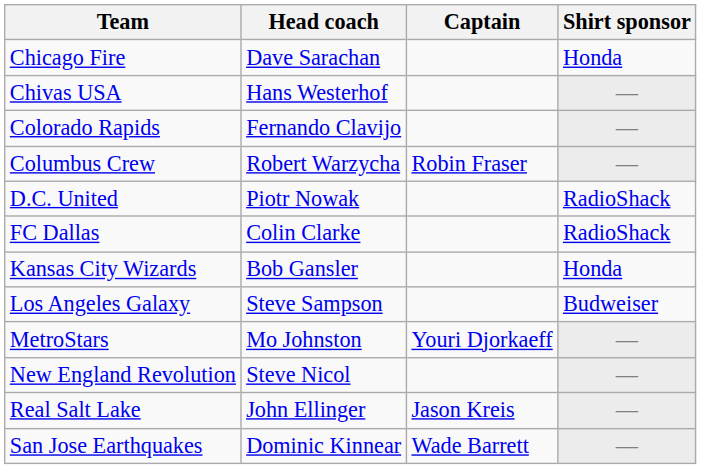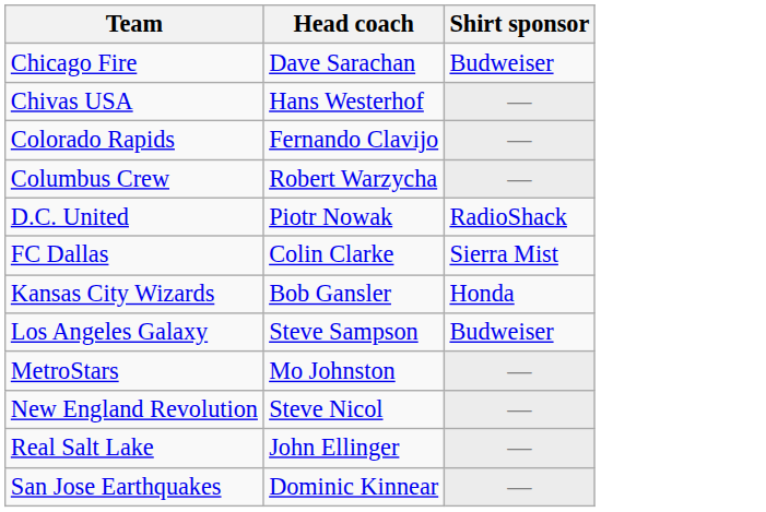 <table class="wikitable sortable" style="text-align: left;">
 <tr>
 <th>Team</th>
 <th>Head coach</th>
-<th>Captain</th>
 <th>Shirt sponsor</th>
 </tr>
 <tr>
 <td><a href='#'>Chicago Fire</a></td>
 <td> <a href='#'>Dave Sarachan</a></td>
-<td></td>
-<td><a href='#'>Honda</a></td>
+<td><a href='#'>Budweiser</a></td>
 </tr>
 <tr>
 <td><a href='#'>Chivas USA</a></td>
 <td> <a href='#'>Hans Westerhof</a></td>
-<td></td>
 <td colspan="1" align="center" style="background:#ececec; color:gray ">—</td>
 </tr>
 <tr>
 <td><a href='#'>Colorado Rapids</a></td>
 <td> <a href='#'>Fernando Clavijo</a></td>
-<td></td>
 <td colspan="1" align="center" style="background:#ececec; color:gray ">—</td>
 </tr>
 <tr>
 <td><a href='#'>Columbus Crew</a></td>
 <td> <a href='#'>Robert Warzycha</a></td>
-<td> <a href='#'>Robin Fraser</a></td>
 <td colspan="1" align="center" style="background:#ececec; color:gray ">—</td>
 </tr>
 <tr>
 <td><a href='#'>D.C. United</a></td>
 <td> <a href='#'>Piotr Nowak</a></td>
-<td></td>
 <td><a href='#'>RadioShack</a></td>
 </tr>
 <tr>
 <td><a href='#'>FC Dallas</a></td>
 <td> <a href='#'>Colin Clarke</a></td>
-<td></td>
-<td><a href='#'>RadioShack</a></td>
+<td><a href='#'>Sierra Mist</a></td>
 </tr>
 <tr>
 <td><a href='#'>Kansas City Wizards</a></td>
 <td> <a href='#'>Bob Gansler</a></td>
-<td></td>
 <td><a href='#'>Honda</a></td>
 </tr>
 <tr>
 <td><a href='#'>Los Angeles Galaxy</a></td>
 <td> <a href='#'>Steve Sampson</a></td>
-<td></td>
 <td><a href='#'>Budweiser</a></td>
 </tr>
 <tr>
 <td><a href='#'>MetroStars</a></td>
 <td> <a href='#'>Mo Johnston</a></td>
-<td> <a href='#'>Youri Djorkaeff</a></td>
 <td colspan="1" align="center" style="background:#ececec; color:gray ">—</td>
 </tr>
 <tr>
 <td><a href='#'>New England Revolution</a></td>
 <td> <a href='#'>Steve Nicol</a></td>
-<td></td>
 <td colspan="1" align="center" style="background:#ececec; color:gray ">—</td>
 </tr>
 <tr>
 <td><a href='#'>Real Salt Lake</a></td>
 <td> <a href='#'>John Ellinger</a></td>
-<td> <a href='#'>Jason Kreis</a></td>
 <td colspan="1" align="center" style="background:#ececec; color:gray ">—</td>
 </tr>
 <tr>
 <td><a href='#'>San Jose Earthquakes</a></td>
 <td> <a href='#'>Dominic Kinnear</a></td>
-<td> <a href='#'>Wade Barrett</a></td>
 <td colspan="1" align="center" style="background:#ececec; color:gray ">—</td>
 </tr>
 </table>
